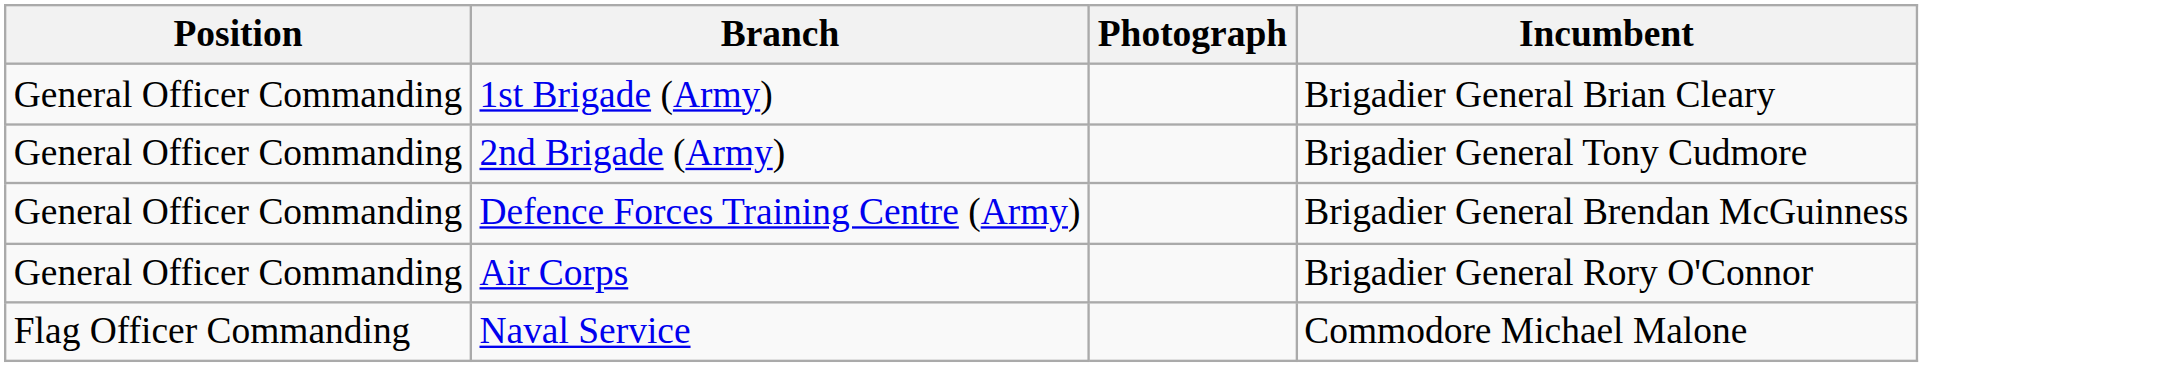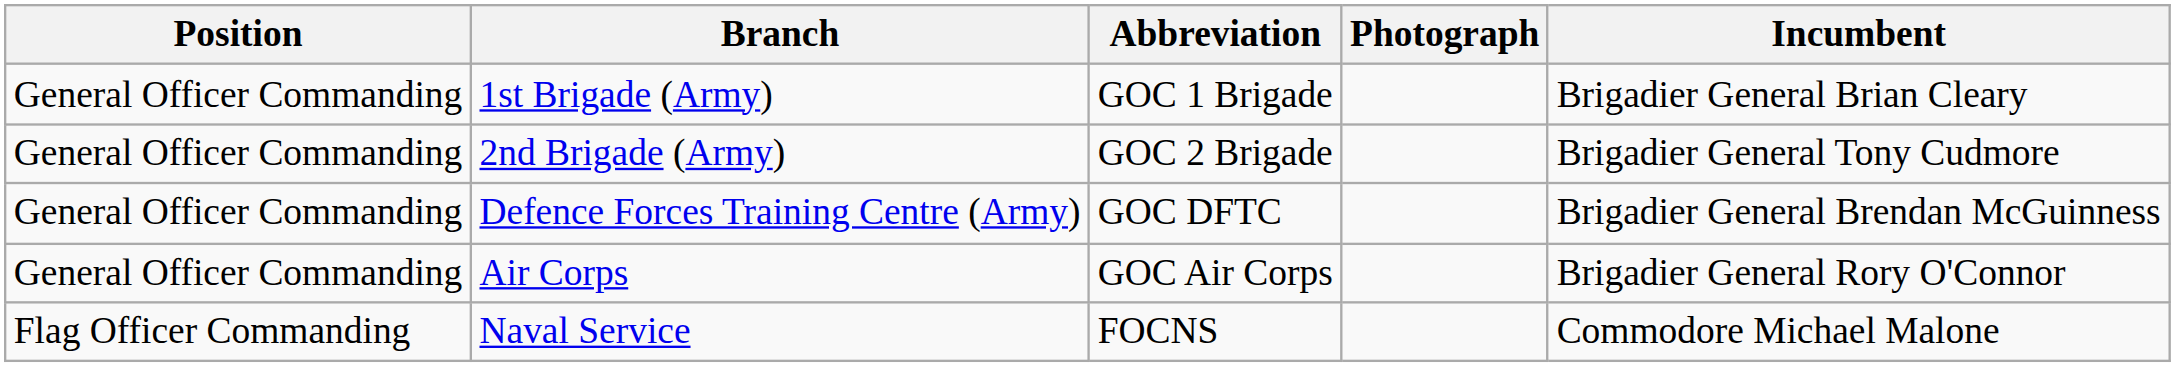 <table class="wikitable">
 <tr>
 <th>Position</th>
 <th>Branch</th>
+<th>Abbreviation</th>
 <th>Photograph</th>
 <th>Incumbent</th>
 </tr>
 <tr>
 <td>General Officer Commanding</td>
 <td> <a href='#'>1st Brigade</a> (<a href='#'>Army</a>)</td>
+<td>GOC 1 Brigade</td>
 <td></td>
 <td> Brigadier General Brian Cleary</td>
 </tr>
 <tr>
 <td>General Officer Commanding</td>
 <td> <a href='#'>2nd Brigade</a> (<a href='#'>Army</a>)</td>
+<td>GOC 2 Brigade</td>
 <td></td>
 <td> Brigadier General Tony Cudmore</td>
 </tr>
 <tr>
 <td>General Officer Commanding</td>
 <td> <a href='#'>Defence Forces Training Centre</a> (<a href='#'>Army</a>)</td>
+<td>GOC DFTC</td>
 <td></td>
 <td> Brigadier General Brendan McGuinness</td>
 </tr>
 <tr>
 <td>General Officer Commanding</td>
 <td> <a href='#'>Air Corps</a></td>
+<td>GOC Air Corps</td>
 <td></td>
 <td> Brigadier General Rory O'Connor</td>
 </tr>
 <tr>
 <td>Flag Officer Commanding</td>
 <td> <a href='#'>Naval Service</a></td>
+<td>FOCNS</td>
 <td></td>
 <td> Commodore Michael Malone</td>
 </tr>
 </table>
